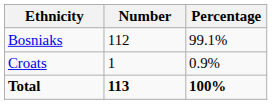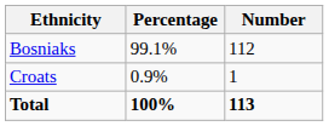 <table class="wikitable">
 <tr>
 <th width="100px">Ethnicity</th>
+<th width="80px">Percentage</th>
 <th width="80px">Number</th>
-<th width="80px">Percentage</th>
 </tr>
 <tr>
 <td><a href='#'>Bosniaks</a></td>
+<td>99.1%</td>
 <td>112</td>
-<td>99.1%</td>
 </tr>
 <tr>
 <td><a href='#'>Croats</a></td>
+<td>0.9%</td>
 <td>1</td>
-<td>0.9%</td>
 </tr>
 <tr>
 <td><strong>Total</strong></td>
+<td><strong>100%</strong></td>
 <td><strong>113</strong></td>
-<td><strong>100%</strong></td>
 </tr>
 </table>
